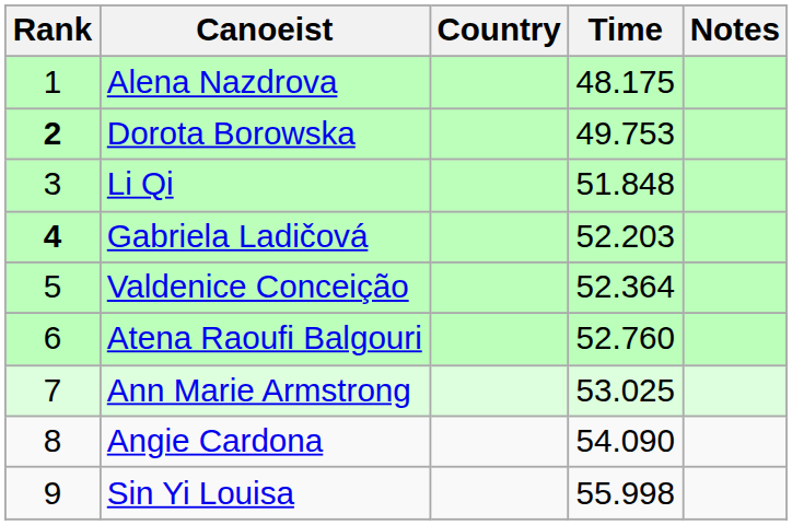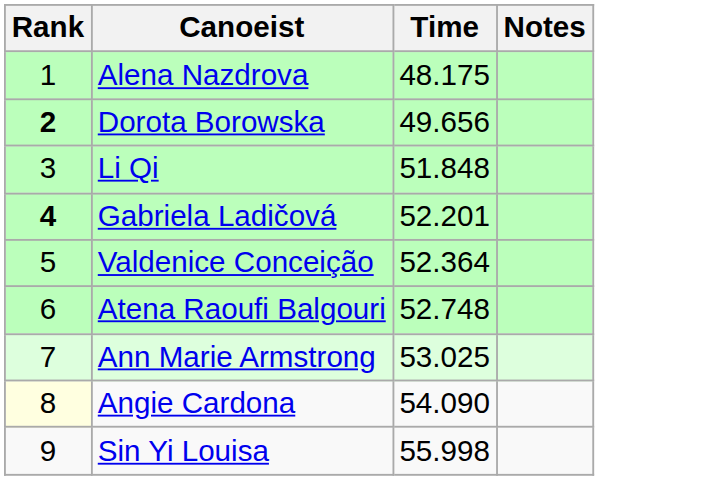 <table class="wikitable" style="text-align:center">
 <tr>
 <th>Rank</th>
 <th>Canoeist</th>
-<th>Country</th>
 <th>Time</th>
 <th>Notes</th>
 </tr>
 <tr bgcolor=bbffbb>
 <td>1</td>
 <td align="left"><a href='#'>Alena Nazdrova</a></td>
-<td align="left"></td>
 <td>48.175</td>
 <td></td>
 </tr>
 <tr bgcolor=bbffbb>
 <td><strong>2</strong></td>
 <td align="left"><a href='#'>Dorota Borowska</a></td>
-<td align="left"></td>
-<td>49.753</td>
+<td>49.656</td>
 <td></td>
 </tr>
 <tr bgcolor=bbffbb>
 <td>3</td>
 <td align="left"><a href='#'>Li Qi</a></td>
-<td align="left"></td>
 <td>51.848</td>
 <td></td>
 </tr>
 <tr bgcolor=bbffbb>
 <td><strong>4</strong></td>
 <td align="left"><a href='#'>Gabriela Ladičová</a></td>
-<td align="left"></td>
-<td>52.203</td>
+<td>52.201</td>
 <td></td>
 </tr>
 <tr bgcolor=bbffbb>
 <td>5</td>
 <td align="left"><a href='#'>Valdenice Conceição</a></td>
-<td align="left"></td>
 <td>52.364</td>
 <td></td>
 </tr>
 <tr bgcolor=bbffbb>
 <td>6</td>
 <td align="left"><a href='#'>Atena Raoufi Balgouri</a></td>
-<td align="left"></td>
-<td>52.760</td>
+<td>52.748</td>
 <td></td>
 </tr>
 <tr bgcolor=ddffdd>
 <td>7</td>
 <td align="left"><a href='#'>Ann Marie Armstrong</a></td>
-<td align="left"></td>
 <td>53.025</td>
 <td></td>
 </tr>
 <tr>
-<td>8</td>
+<td style="background: lightyellow;">8</td>
 <td align="left"><a href='#'>Angie Cardona</a></td>
-<td align="left"></td>
 <td>54.090</td>
 <td></td>
 </tr>
 <tr>
 <td>9</td>
 <td align="left"><a href='#'>Sin Yi Louisa</a></td>
-<td align="left"></td>
 <td>55.998</td>
 <td></td>
 </tr>
 </table>
